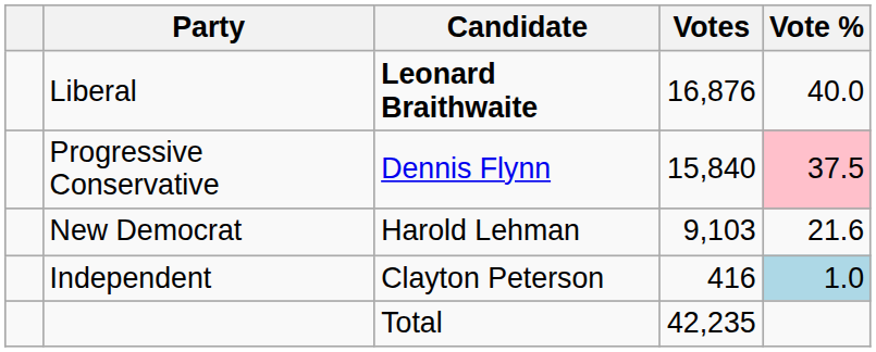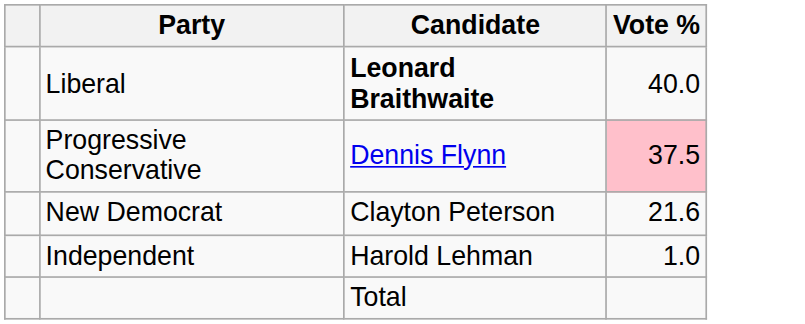 <table class="wikitable">
 <tr>
 <th></th>
 <th scope="col" width="175">Party</th>
 <th scope="col" width="150">Candidate</th>
-<th>Votes</th>
 <th>Vote %</th>
 </tr>
 <tr>
 <td>   </td>
 <td>Liberal</td>
 <td><strong>Leonard Braithwaite</strong></td>
-<td align=right>16,876</td>
 <td align=right>40.0</td>
 </tr>
 <tr>
 <td>   </td>
 <td>Progressive Conservative</td>
 <td><a href='#'>Dennis Flynn</a></td>
-<td align=right>15,840</td>
 <td align=right style="background: pink;">37.5</td>
 </tr>
 <tr>
 <td>   </td>
 <td>New Democrat</td>
-<td>Harold Lehman</td>
-<td align=right>9,103</td>
+<td>Clayton Peterson</td>
 <td align=right>21.6</td>
 </tr>
 <tr |>
 <td>   </td>
 <td>Independent</td>
-<td>Clayton Peterson</td>
-<td align=right>416</td>
-<td align=right style="background: lightblue;">1.0</td>
+<td>Harold Lehman</td>
+<td align=right>1.0</td>
 </tr>
 <tr |>
 <td></td>
 <td></td>
 <td>Total</td>
-<td align=right>42,235</td>
 <td></td>
 </tr>
 </table>
